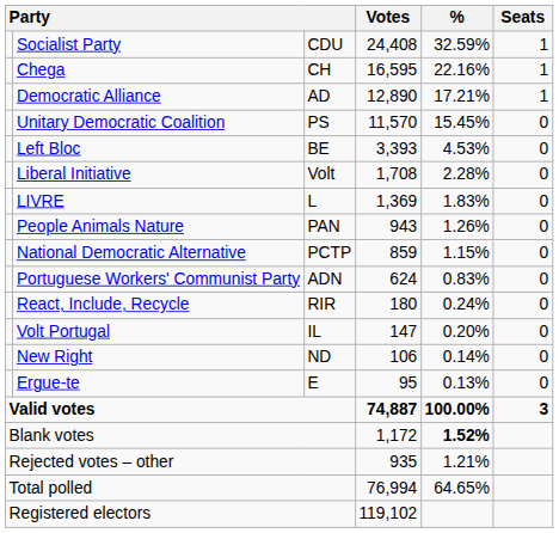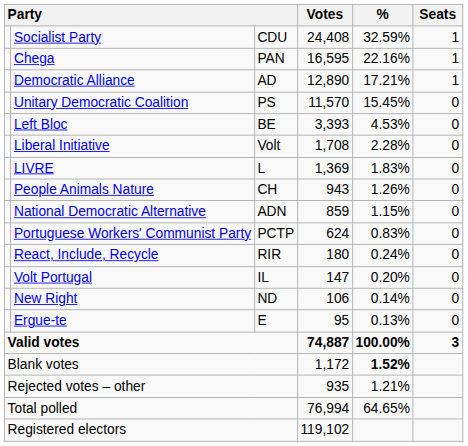 <table class="wikitable" border="1" style="text-align:right;">
 <tr>
 <th style="text-align:left;" colspan=3>Party</th>
 <th align=center width="50">Votes</th>
 <th align=center width="50">%</th>
 <th align=center width="50">Seats</th>
 </tr>
 <tr>
 <td></td>
 <td align=left><a href='#'>Socialist Party</a></td>
 <td align=left>CDU</td>
 <td>24,408</td>
 <td>32.59%</td>
 <td>1</td>
 </tr>
 <tr>
 <td></td>
 <td align=left><a href='#'>Chega</a></td>
-<td align=left>CH</td>
+<td align=left>PAN</td>
 <td>16,595</td>
 <td>22.16%</td>
 <td>1</td>
 </tr>
 <tr>
 <td></td>
 <td align=left><a href='#'>Democratic Alliance</a></td>
 <td align=left>AD</td>
 <td>12,890</td>
 <td>17.21%</td>
 <td>1</td>
 </tr>
 <tr>
 <td></td>
 <td align=left style="white-space: nowrap;"><a href='#'>Unitary Democratic Coalition</a></td>
 <td align=left>PS</td>
 <td>11,570</td>
 <td>15.45%</td>
 <td>0</td>
 </tr>
 <tr>
 <td></td>
 <td align=left><a href='#'>Left Bloc</a></td>
 <td align=left>BE</td>
 <td>3,393</td>
 <td>4.53%</td>
 <td>0</td>
 </tr>
 <tr>
 <td></td>
 <td align=left><a href='#'>Liberal Initiative</a></td>
 <td align=left>Volt</td>
 <td>1,708</td>
 <td>2.28%</td>
 <td>0</td>
 </tr>
 <tr>
 <td></td>
 <td align=left><a href='#'>LIVRE</a></td>
 <td align=left>L</td>
 <td>1,369</td>
 <td>1.83%</td>
 <td>0</td>
 </tr>
 <tr>
 <td></td>
 <td align=left><a href='#'>People Animals Nature</a></td>
-<td align=left>PAN</td>
+<td align=left>CH</td>
 <td>943</td>
 <td>1.26%</td>
 <td>0</td>
 </tr>
 <tr>
 <td></td>
 <td align=left><a href='#'>National Democratic Alternative</a></td>
-<td align=left>PCTP</td>
+<td align=left>ADN</td>
 <td>859</td>
 <td>1.15%</td>
 <td>0</td>
 </tr>
 <tr>
 <td></td>
 <td align=left><a href='#'>Portuguese Workers' Communist Party</a></td>
-<td align=left>ADN</td>
+<td align=left>PCTP</td>
 <td>624</td>
 <td>0.83%</td>
 <td>0</td>
 </tr>
 <tr>
 <td></td>
 <td align=left><a href='#'>React, Include, Recycle</a></td>
 <td align=left>RIR</td>
 <td>180</td>
 <td>0.24%</td>
 <td>0</td>
 </tr>
 <tr>
 <td></td>
 <td align=left><a href='#'>Volt Portugal</a></td>
 <td align=left>IL</td>
 <td>147</td>
 <td>0.20%</td>
 <td>0</td>
 </tr>
 <tr>
 <td></td>
 <td align=left><a href='#'>New Right</a></td>
 <td align=left>ND</td>
 <td>106</td>
 <td>0.14%</td>
 <td>0</td>
 </tr>
 <tr>
 <td></td>
 <td align=left><a href='#'>Ergue-te</a></td>
 <td align=left>E</td>
 <td>95</td>
 <td>0.13%</td>
 <td>0</td>
 </tr>
 <tr style="font-weight:bold">
 <td align=left colspan=3>Valid votes</td>
 <td>74,887</td>
 <td>100.00%</td>
 <td>3</td>
 </tr>
 <tr>
 <td align=left colspan=3>Blank votes</td>
 <td>1,172</td>
 <td><strong>1.52%</strong></td>
 <td></td>
 </tr>
 <tr>
 <td align=left colspan=3>Rejected votes – other</td>
 <td>935</td>
 <td>1.21%</td>
 <td></td>
 </tr>
 <tr>
 <td align=left colspan=3>Total polled</td>
 <td>76,994</td>
 <td>64.65%</td>
 <td></td>
 </tr>
 <tr>
 <td align=left colspan=3>Registered electors</td>
 <td>119,102</td>
 <td></td>
 <td></td>
 </tr>
 </table>
